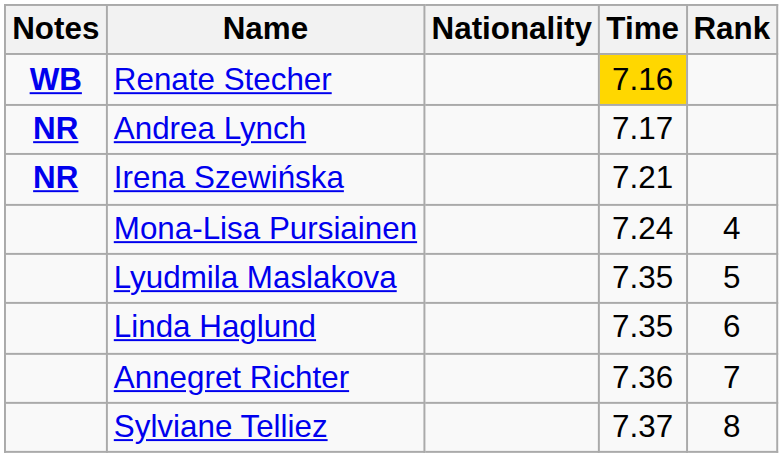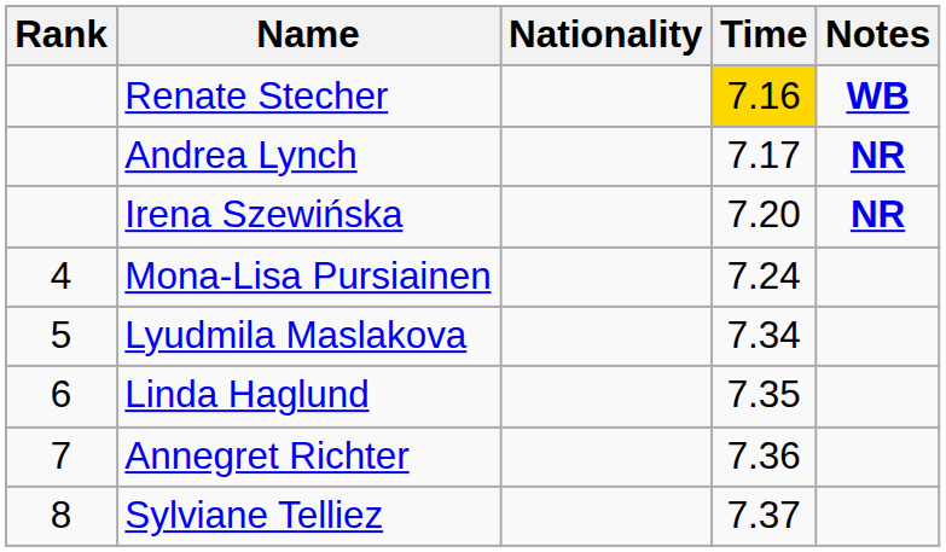 <table class="wikitable sortable" style="text-align:center">
 <tr>
-<th>Notes</th>
+<th>Rank</th>
 <th>Name</th>
 <th>Nationality</th>
 <th>Time</th>
-<th>Rank</th>
+<th>Notes</th>
 </tr>
 <tr>
-<td><strong><a href='#'>WB</a></strong></td>
+<td></td>
 <td align="left"><a href='#'>Renate Stecher</a></td>
 <td align=left></td>
 <td style="background: gold;">7.16</td>
+<td><strong><a href='#'>WB</a></strong></td>
+</tr>
+<tr>
+<td></td>
+<td align="left"><a href='#'>Andrea Lynch</a></td>
+<td align=left></td>
+<td>7.17</td>
+<td><strong><a href='#'>NR</a></strong></td>
+</tr>
+<tr>
+<td></td>
+<td align="left"><a href='#'>Irena Szewińska</a></td>
+<td align=left></td>
+<td>7.20</td>
+<td><strong><a href='#'>NR</a></strong></td>
+</tr>
+<tr>
+<td>4</td>
+<td align="left"><a href='#'>Mona-Lisa Pursiainen</a></td>
+<td align=left></td>
+<td>7.24</td>
 <td></td>
 </tr>
 <tr>
-<td><strong><a href='#'>NR</a></strong></td>
-<td align="left"><a href='#'>Andrea Lynch</a></td>
+<td>5</td>
+<td align="left"><a href='#'>Lyudmila Maslakova</a></td>
 <td align=left></td>
-<td>7.17</td>
+<td>7.34</td>
 <td></td>
 </tr>
 <tr>
-<td><strong><a href='#'>NR</a></strong></td>
-<td align="left"><a href='#'>Irena Szewińska</a></td>
+<td>6</td>
+<td align="left"><a href='#'>Linda Haglund</a></td>
 <td align=left></td>
-<td>7.21</td>
+<td>7.35</td>
 <td></td>
 </tr>
 <tr>
-<td></td>
-<td align="left"><a href='#'>Mona-Lisa Pursiainen</a></td>
-<td align=left></td>
-<td>7.24</td>
-<td>4</td>
-</tr>
-<tr>
-<td></td>
-<td align="left"><a href='#'>Lyudmila Maslakova</a></td>
-<td align=left></td>
-<td>7.35</td>
-<td>5</td>
-</tr>
-<tr>
-<td></td>
-<td align="left"><a href='#'>Linda Haglund</a></td>
-<td align=left></td>
-<td>7.35</td>
-<td>6</td>
-</tr>
-<tr>
-<td></td>
+<td>7</td>
 <td align="left"><a href='#'>Annegret Richter</a></td>
 <td align=left></td>
 <td>7.36</td>
-<td>7</td>
+<td></td>
 </tr>
 <tr>
-<td></td>
+<td>8</td>
 <td align="left"><a href='#'>Sylviane Telliez</a></td>
 <td align=left></td>
 <td>7.37</td>
-<td>8</td>
+<td></td>
 </tr>
 </table>
